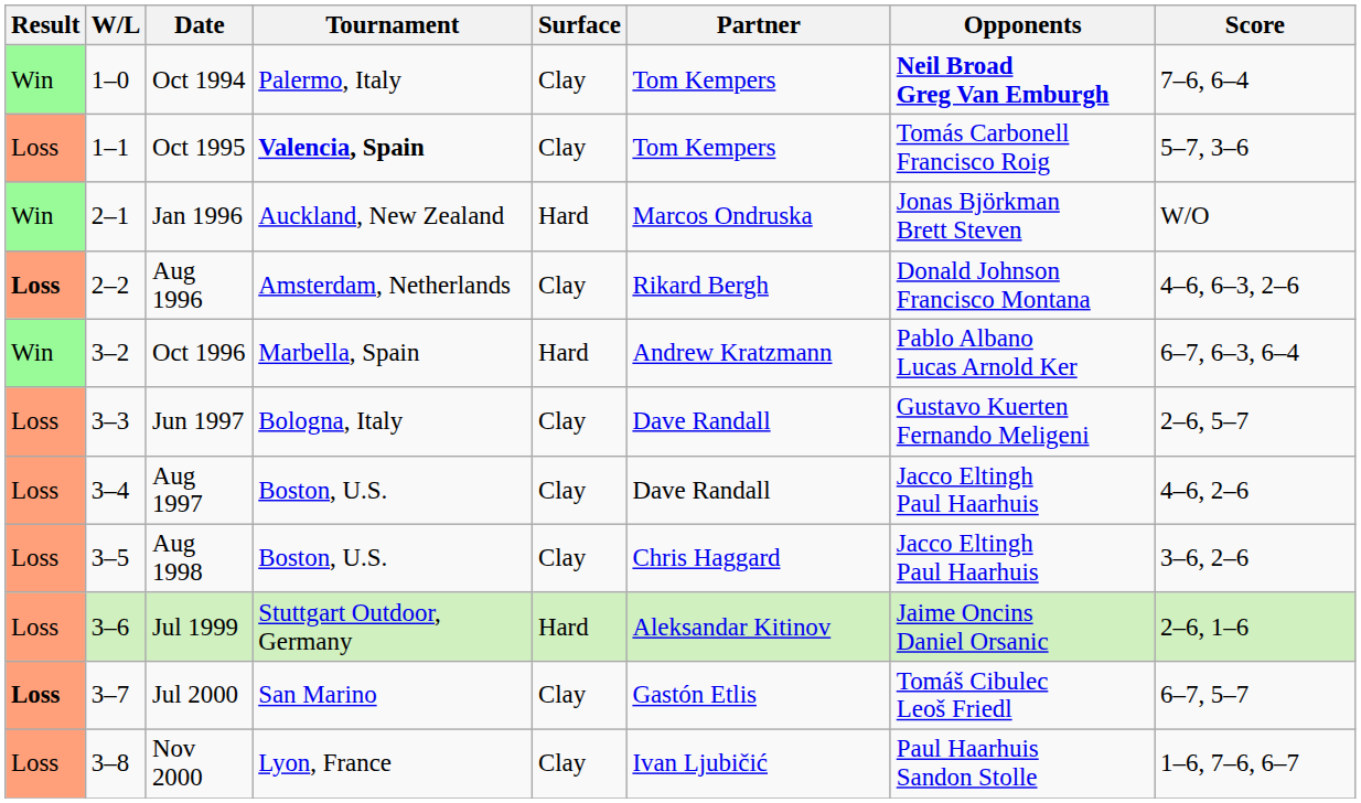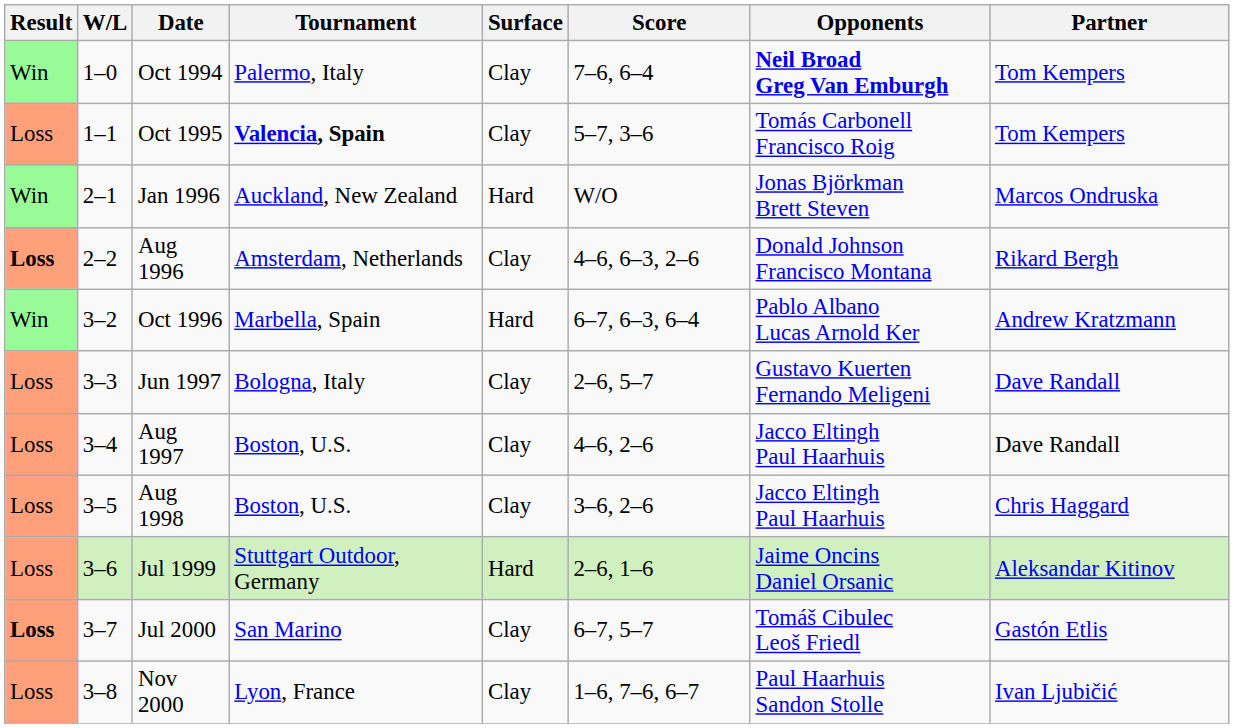 <table class="sortable wikitable">
 <tr>
 <th style="width:40px">Result</th>
 <th style="width:30px" class="unsortable">W/L</th>
 <th style="width:60px">Date</th>
 <th style="width:170px">Tournament</th>
 <th style="width:50px">Surface</th>
+<th style="width:120px" class="unsortable">Score</th>
+<th style="width:160px">Opponents</th>
 <th style="width:160px">Partner</th>
-<th style="width:160px">Opponents</th>
-<th style="width:120px" class="unsortable">Score</th>
 </tr>
 <tr>
 <td style="background:#98fb98;">Win</td>
 <td>1–0</td>
 <td>Oct 1994</td>
 <td><a href='#'>Palermo</a>, Italy</td>
 <td>Clay</td>
+<td>7–6, 6–4</td>
+<td><strong> <a href='#'>Neil Broad</a> <br>  <a href='#'>Greg Van Emburgh</a></strong></td>
 <td> <a href='#'>Tom Kempers</a></td>
-<td><strong> <a href='#'>Neil Broad</a> <br>  <a href='#'>Greg Van Emburgh</a></strong></td>
-<td>7–6, 6–4</td>
 </tr>
 <tr>
 <td style="background:#ffa07a;">Loss</td>
 <td>1–1</td>
 <td>Oct 1995</td>
 <td><strong><a href='#'>Valencia</a>, Spain</strong></td>
 <td>Clay</td>
+<td>5–7, 3–6</td>
+<td> <a href='#'>Tomás Carbonell</a> <br>  <a href='#'>Francisco Roig</a></td>
 <td> <a href='#'>Tom Kempers</a></td>
-<td> <a href='#'>Tomás Carbonell</a> <br>  <a href='#'>Francisco Roig</a></td>
-<td>5–7, 3–6</td>
 </tr>
 <tr>
 <td style="background:#98fb98;">Win</td>
 <td>2–1</td>
 <td>Jan 1996</td>
 <td><a href='#'>Auckland</a>, New Zealand</td>
 <td>Hard</td>
+<td>W/O</td>
+<td> <a href='#'>Jonas Björkman</a> <br>  <a href='#'>Brett Steven</a></td>
 <td> <a href='#'>Marcos Ondruska</a></td>
-<td> <a href='#'>Jonas Björkman</a> <br>  <a href='#'>Brett Steven</a></td>
-<td>W/O</td>
 </tr>
 <tr>
 <td style="background:#ffa07a;"><strong>Loss</strong></td>
 <td>2–2</td>
 <td>Aug 1996</td>
 <td><a href='#'>Amsterdam</a>, Netherlands</td>
 <td>Clay</td>
+<td>4–6, 6–3, 2–6</td>
+<td> <a href='#'>Donald Johnson</a> <br>  <a href='#'>Francisco Montana</a></td>
 <td> <a href='#'>Rikard Bergh</a></td>
-<td> <a href='#'>Donald Johnson</a> <br>  <a href='#'>Francisco Montana</a></td>
-<td>4–6, 6–3, 2–6</td>
 </tr>
 <tr>
 <td style="background:#98fb98;">Win</td>
 <td>3–2</td>
 <td>Oct 1996</td>
 <td><a href='#'>Marbella</a>, Spain</td>
 <td>Hard</td>
+<td>6–7, 6–3, 6–4</td>
+<td> <a href='#'>Pablo Albano</a> <br>  <a href='#'>Lucas Arnold Ker</a></td>
 <td> <a href='#'>Andrew Kratzmann</a></td>
-<td> <a href='#'>Pablo Albano</a> <br>  <a href='#'>Lucas Arnold Ker</a></td>
-<td>6–7, 6–3, 6–4</td>
 </tr>
 <tr>
 <td style="background:#ffa07a;">Loss</td>
 <td>3–3</td>
 <td>Jun 1997</td>
 <td><a href='#'>Bologna</a>, Italy</td>
 <td>Clay</td>
+<td>2–6, 5–7</td>
+<td> <a href='#'>Gustavo Kuerten</a> <br>  <a href='#'>Fernando Meligeni</a></td>
 <td> <a href='#'>Dave Randall</a></td>
-<td> <a href='#'>Gustavo Kuerten</a> <br>  <a href='#'>Fernando Meligeni</a></td>
-<td>2–6, 5–7</td>
 </tr>
 <tr>
 <td style="background:#ffa07a;">Loss</td>
 <td>3–4</td>
 <td>Aug 1997</td>
 <td><a href='#'>Boston</a>, U.S.</td>
 <td>Clay</td>
+<td>4–6, 2–6</td>
+<td> <a href='#'>Jacco Eltingh</a> <br>  <a href='#'>Paul Haarhuis</a></td>
 <td> Dave Randall</td>
-<td> <a href='#'>Jacco Eltingh</a> <br>  <a href='#'>Paul Haarhuis</a></td>
-<td>4–6, 2–6</td>
 </tr>
 <tr>
 <td style="background:#ffa07a;">Loss</td>
 <td>3–5</td>
 <td>Aug 1998</td>
 <td><a href='#'>Boston</a>, U.S.</td>
 <td>Clay</td>
+<td>3–6, 2–6</td>
+<td> <a href='#'>Jacco Eltingh</a> <br>  <a href='#'>Paul Haarhuis</a></td>
 <td> <a href='#'>Chris Haggard</a></td>
-<td> <a href='#'>Jacco Eltingh</a> <br>  <a href='#'>Paul Haarhuis</a></td>
-<td>3–6, 2–6</td>
 </tr>
 <tr bgcolor=#d0f0c0>
 <td style="background:#ffa07a;">Loss</td>
 <td>3–6</td>
 <td>Jul 1999</td>
 <td><a href='#'>Stuttgart Outdoor</a>, Germany</td>
 <td>Hard</td>
+<td>2–6, 1–6</td>
+<td> <a href='#'>Jaime Oncins</a> <br>  <a href='#'>Daniel Orsanic</a></td>
 <td> <a href='#'>Aleksandar Kitinov</a></td>
-<td> <a href='#'>Jaime Oncins</a> <br>  <a href='#'>Daniel Orsanic</a></td>
-<td>2–6, 1–6</td>
 </tr>
 <tr>
 <td style="background:#ffa07a;"><strong>Loss</strong></td>
 <td>3–7</td>
 <td>Jul 2000</td>
 <td><a href='#'>San Marino</a></td>
 <td>Clay</td>
+<td>6–7, 5–7</td>
+<td> <a href='#'>Tomáš Cibulec</a> <br>  <a href='#'>Leoš Friedl</a></td>
 <td> <a href='#'>Gastón Etlis</a></td>
-<td> <a href='#'>Tomáš Cibulec</a> <br>  <a href='#'>Leoš Friedl</a></td>
-<td>6–7, 5–7</td>
 </tr>
 <tr>
 <td style="background:#ffa07a;">Loss</td>
 <td>3–8</td>
 <td>Nov 2000</td>
 <td><a href='#'>Lyon</a>, France</td>
 <td>Clay</td>
+<td>1–6, 7–6, 6–7</td>
+<td> <a href='#'>Paul Haarhuis</a> <br>  <a href='#'>Sandon Stolle</a></td>
 <td> <a href='#'>Ivan Ljubičić</a></td>
-<td> <a href='#'>Paul Haarhuis</a> <br>  <a href='#'>Sandon Stolle</a></td>
-<td>1–6, 7–6, 6–7</td>
 </tr>
 </table>
